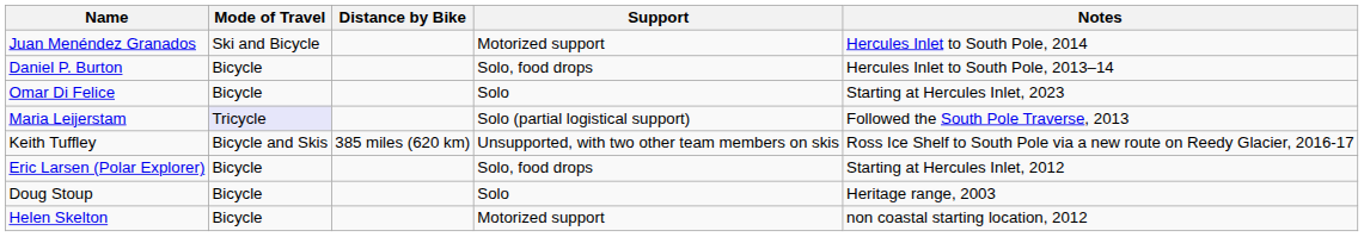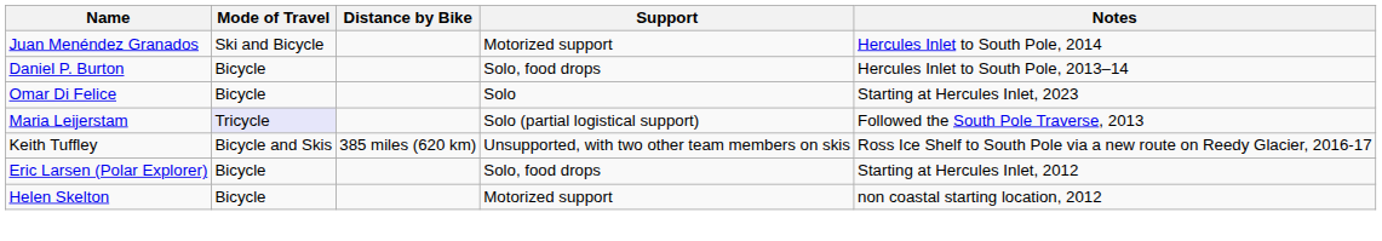 <table class="wikitable">
 <tr>
 <th>Name</th>
 <th>Mode of Travel</th>
 <th>Distance by Bike</th>
 <th>Support</th>
 <th>Notes</th>
 </tr>
 <tr>
 <td><a href='#'>Juan Menéndez Granados</a></td>
 <td>Ski and Bicycle</td>
 <td> </td>
 <td>Motorized support</td>
 <td><a href='#'>Hercules Inlet</a> to South Pole, 2014</td>
 </tr>
 <tr>
 <td><a href='#'>Daniel P. Burton</a></td>
 <td>Bicycle</td>
 <td> </td>
 <td>Solo, food drops</td>
 <td>Hercules Inlet to South Pole, 2013–14</td>
 </tr>
 <tr>
 <td><a href='#'>Omar Di Felice</a></td>
 <td>Bicycle</td>
 <td> </td>
 <td>Solo</td>
 <td>Starting at Hercules Inlet, 2023</td>
 </tr>
 <tr>
 <td><a href='#'>Maria Leijerstam</a></td>
 <td style="background: lavender;">Tricycle</td>
 <td> </td>
 <td>Solo (partial logistical support)</td>
 <td>Followed the <a href='#'>South Pole Traverse</a>, 2013</td>
 </tr>
 <tr>
 <td>Keith Tuffley</td>
 <td>Bicycle and Skis</td>
 <td>385 miles (620 km)</td>
 <td>Unsupported, with two other team members on skis</td>
 <td>Ross Ice Shelf to South Pole via a new route on Reedy Glacier, 2016-17</td>
 </tr>
 <tr>
 <td><a href='#'>Eric Larsen (Polar Explorer)</a></td>
 <td>Bicycle</td>
 <td> </td>
 <td>Solo, food drops</td>
 <td>Starting at Hercules Inlet, 2012</td>
 </tr>
 <tr>
-<td>Doug Stoup</td>
-<td>Bicycle</td>
-<td></td>
-<td>Solo</td>
-<td>Heritage range, 2003</td>
-</tr>
-<tr>
 <td><a href='#'>Helen Skelton</a></td>
 <td>Bicycle</td>
 <td> </td>
 <td>Motorized support</td>
 <td>non coastal starting location, 2012</td>
 </tr>
 </table>
